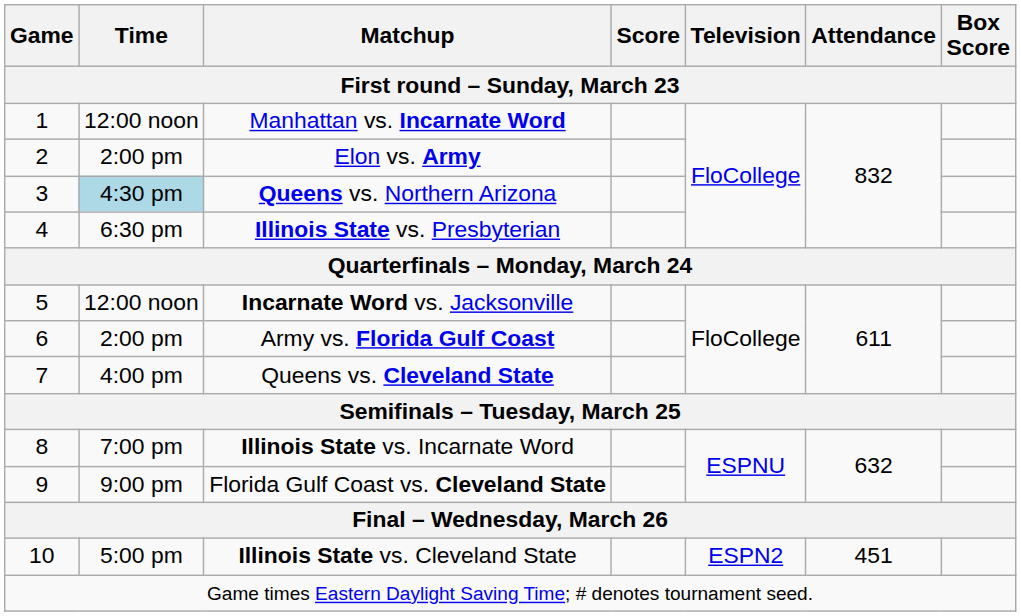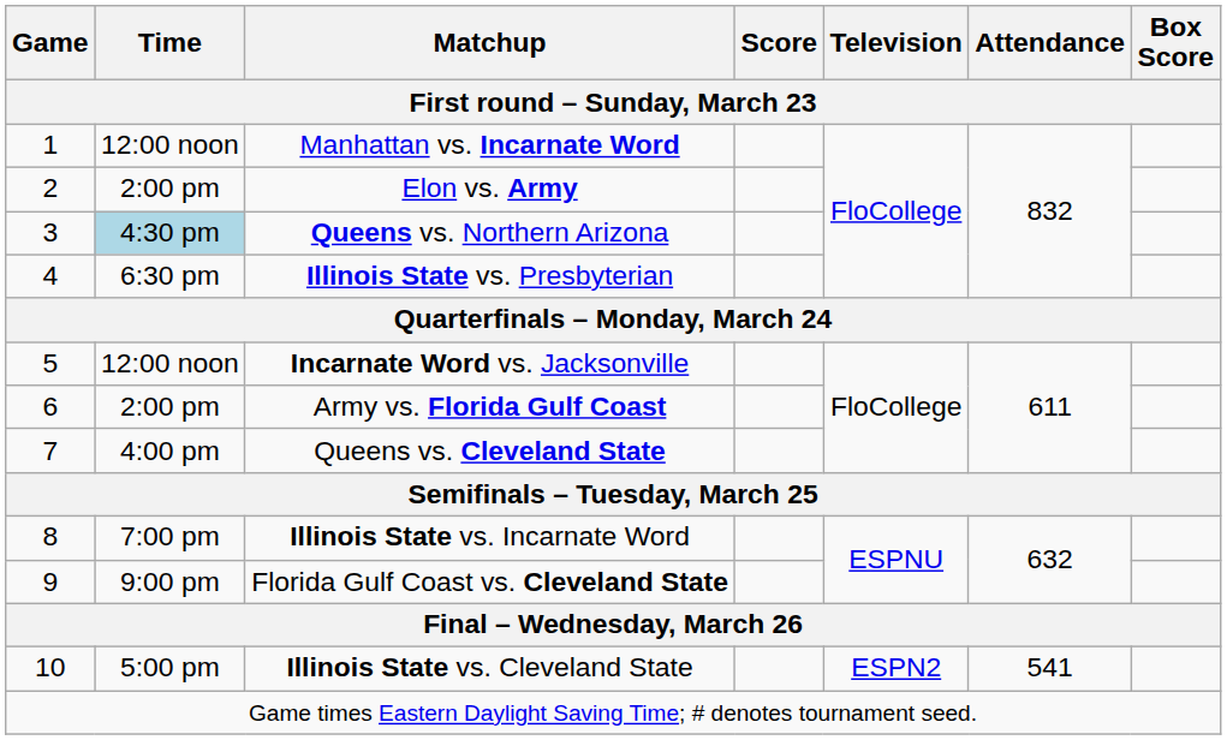 <table class="wikitable" style="font-size: 100%;text-align:center">
 <tr>
 <th>Game</th>
 <th>Time</th>
 <th>Matchup</th>
 <th>Score</th>
 <th>Television</th>
 <th>Attendance</th>
 <th>Box<br>Score</th>
 </tr>
 <tr>
 <th colspan="7">First round – Sunday, March 23</th>
 </tr>
 <tr>
 <td>1</td>
 <td>12:00 noon</td>
 <td><a href='#'>Manhattan</a> vs. <strong><a href='#'>Incarnate Word</a></strong></td>
 <td></td>
 <td rowspan=4><a href='#'>FloCollege</a></td>
 <td rowspan=4>832</td>
 <td></td>
 </tr>
 <tr>
 <td>2</td>
 <td>2:00 pm</td>
 <td><a href='#'>Elon</a> vs. <strong><a href='#'>Army</a></strong></td>
 <td></td>
 <td></td>
 </tr>
 <tr>
 <td>3</td>
 <td style="background: lightblue;">4:30 pm</td>
 <td><strong><a href='#'>Queens</a></strong> vs. <a href='#'>Northern Arizona</a></td>
 <td></td>
 <td></td>
 </tr>
 <tr>
 <td>4</td>
 <td>6:30 pm</td>
 <td><strong><a href='#'>Illinois State</a></strong> vs. <a href='#'>Presbyterian</a></td>
 <td></td>
 <td></td>
 </tr>
 <tr>
 <th colspan="7">Quarterfinals – Monday, March 24</th>
 </tr>
 <tr>
 <td>5</td>
 <td>12:00 noon</td>
 <td><strong>Incarnate Word</strong> vs. <a href='#'>Jacksonville</a></td>
 <td></td>
 <td rowspan=3>FloCollege</td>
 <td rowspan=3>611</td>
 <td></td>
 </tr>
 <tr>
 <td>6</td>
 <td>2:00 pm</td>
 <td>Army vs. <strong><a href='#'>Florida Gulf Coast</a></strong></td>
 <td></td>
 <td></td>
 </tr>
 <tr>
 <td>7</td>
 <td>4:00 pm</td>
 <td>Queens vs. <strong><a href='#'>Cleveland State</a></strong></td>
 <td></td>
 <td></td>
 </tr>
 <tr>
 <th colspan="7">Semifinals – Tuesday, March 25</th>
 </tr>
 <tr>
 <td>8</td>
 <td>7:00 pm</td>
 <td><strong>Illinois State</strong> vs. Incarnate Word</td>
 <td></td>
 <td rowspan=2><a href='#'>ESPNU</a></td>
 <td rowspan=2>632</td>
 <td></td>
 </tr>
 <tr>
 <td>9</td>
 <td>9:00 pm</td>
 <td>Florida Gulf Coast vs. <strong>Cleveland State</strong></td>
 <td></td>
 <td></td>
 </tr>
 <tr>
 <th colspan="7">Final – Wednesday, March 26</th>
 </tr>
 <tr>
 <td>10</td>
 <td>5:00 pm</td>
 <td><strong>Illinois State</strong> vs. Cleveland State</td>
 <td></td>
 <td><a href='#'>ESPN2</a></td>
-<td>451</td>
+<td>541</td>
 <td></td>
 </tr>
 <tr>
 <td colspan=7><small>Game times <a href='#'>Eastern Daylight Saving Time</a>; # denotes tournament seed.</small></td>
 </tr>
 </table>
